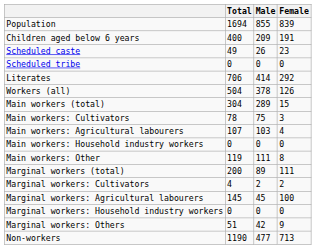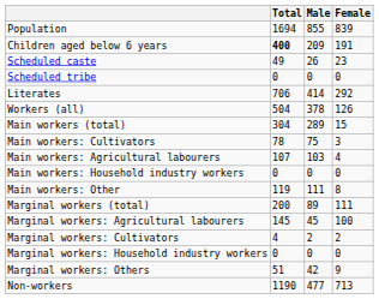 <table class="wikitable sortable">
 <tr>
 <th></th>
 <th>Total</th>
 <th>Male</th>
 <th>Female</th>
 </tr>
 <tr>
 <td>Population</td>
 <td>1694</td>
 <td>855</td>
 <td>839</td>
 </tr>
 <tr>
 <td>Children aged below 6 years</td>
-<td>400</td>
+<td><strong>400</strong></td>
 <td>209</td>
 <td>191</td>
 </tr>
 <tr>
 <td><a href='#'>Scheduled caste</a></td>
 <td>49</td>
 <td>26</td>
 <td>23</td>
 </tr>
 <tr>
 <td><a href='#'>Scheduled tribe</a></td>
 <td>0</td>
 <td>0</td>
 <td>0</td>
 </tr>
 <tr>
 <td>Literates</td>
 <td>706</td>
 <td>414</td>
 <td>292</td>
 </tr>
 <tr>
 <td>Workers (all)</td>
 <td>504</td>
 <td>378</td>
 <td>126</td>
 </tr>
 <tr>
 <td>Main workers (total)</td>
 <td>304</td>
 <td>289</td>
 <td>15</td>
 </tr>
 <tr>
 <td>Main workers: Cultivators</td>
 <td>78</td>
 <td>75</td>
 <td>3</td>
 </tr>
 <tr>
 <td>Main workers: Agricultural labourers</td>
 <td>107</td>
 <td>103</td>
 <td>4</td>
 </tr>
 <tr>
 <td>Main workers: Household industry workers</td>
 <td>0</td>
 <td>0</td>
 <td>0</td>
 </tr>
 <tr>
 <td>Main workers: Other</td>
 <td>119</td>
 <td>111</td>
 <td>8</td>
 </tr>
 <tr>
 <td>Marginal workers (total)</td>
 <td>200</td>
 <td>89</td>
 <td>111</td>
 </tr>
 <tr>
+<td>Marginal workers: Agricultural labourers</td>
+<td>145</td>
+<td>45</td>
+<td>100</td>
+</tr>
+<tr>
 <td>Marginal workers: Cultivators</td>
 <td>4</td>
 <td>2</td>
 <td>2</td>
-</tr>
-<tr>
-<td>Marginal workers: Agricultural labourers</td>
-<td>145</td>
-<td>45</td>
-<td>100</td>
 </tr>
 <tr>
 <td>Marginal workers: Household industry workers</td>
 <td>0</td>
 <td>0</td>
 <td>0</td>
 </tr>
 <tr>
 <td>Marginal workers: Others</td>
 <td>51</td>
 <td>42</td>
 <td>9</td>
 </tr>
 <tr>
 <td>Non-workers</td>
 <td>1190</td>
 <td>477</td>
 <td>713</td>
 </tr>
 </table>
